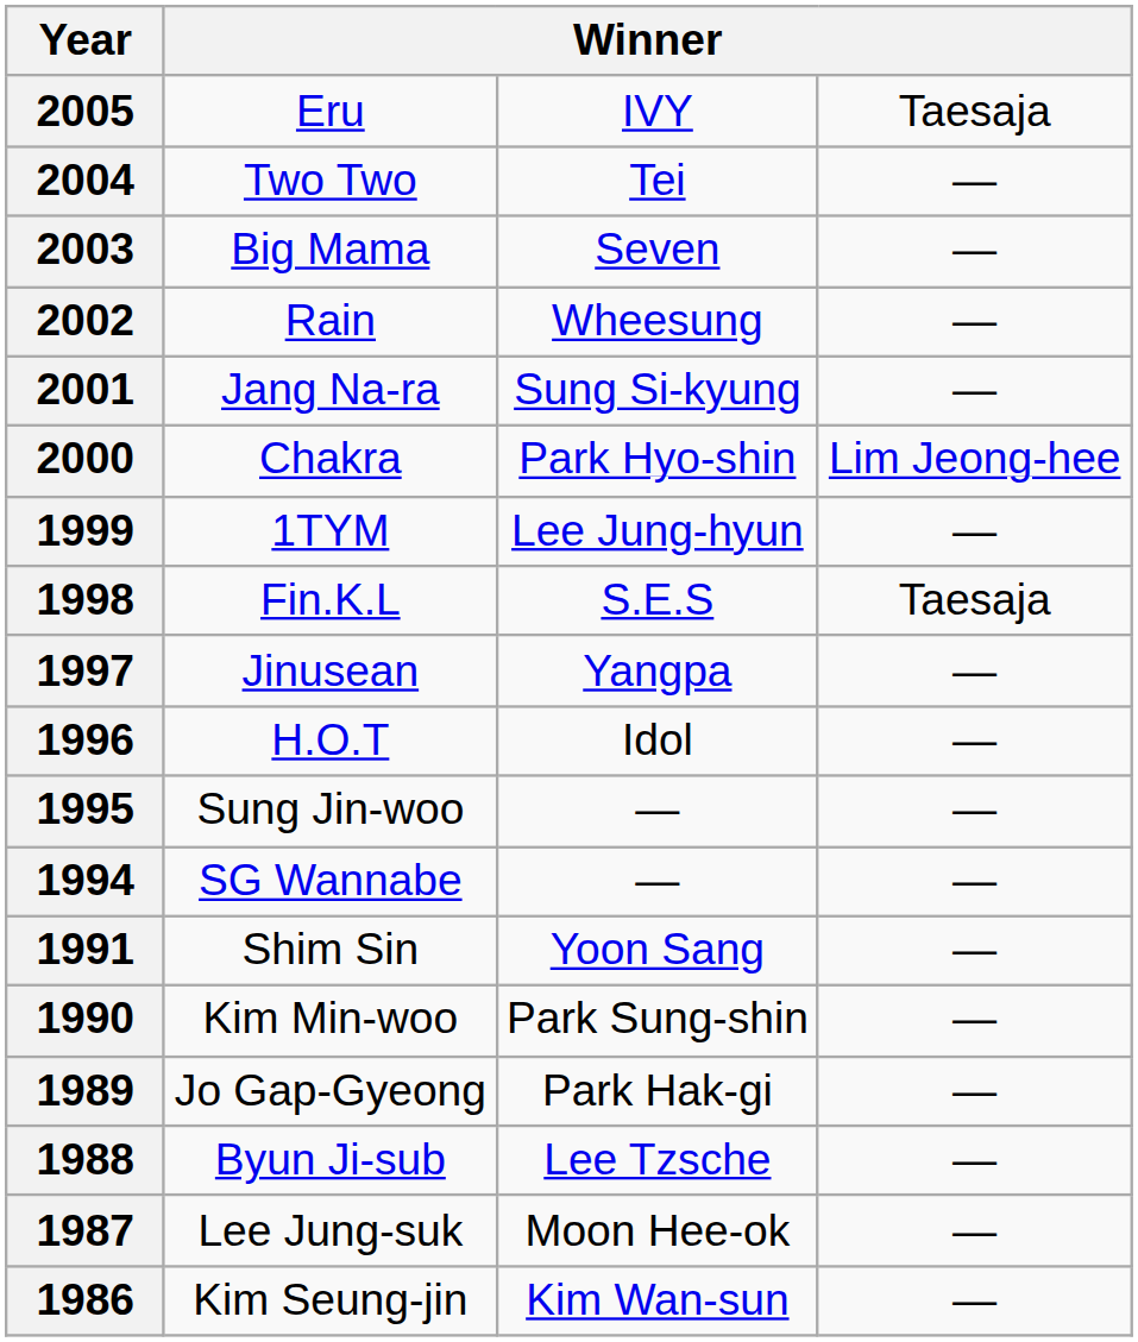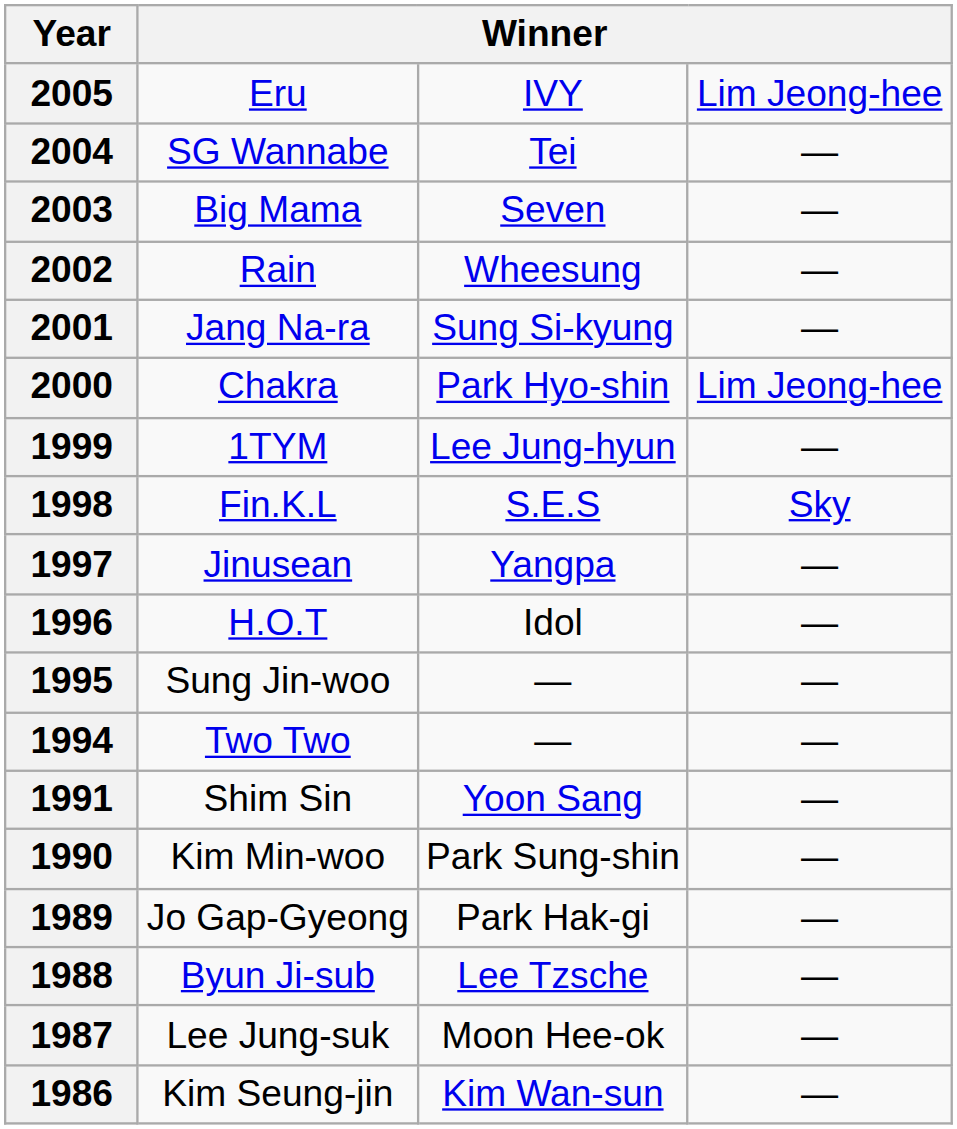 <table class="wikitable plainrowheaders" style="text-align: center">
 <tr>
 <th scope="col" width="50">Year</th>
 <th scope="col" colspan="3">Winner</th>
 </tr>
 <tr>
 <th scope="row" style="text-align:center;">2005</th>
 <td><a href='#'>Eru</a></td>
 <td><a href='#'>IVY</a></td>
-<td>Taesaja</td>
+<td><a href='#'>Lim Jeong-hee</a></td>
 </tr>
 <tr>
 <th scope="row" style="text-align:center;">2004</th>
-<td><a href='#'>Two Two</a></td>
+<td><a href='#'>SG Wannabe</a></td>
 <td><a href='#'>Tei</a></td>
 <td>—</td>
 </tr>
 <tr>
 <th scope="row" style="text-align:center;">2003</th>
 <td><a href='#'>Big Mama</a></td>
 <td><a href='#'>Seven</a></td>
 <td>—</td>
 </tr>
 <tr>
 <th scope="row" style="text-align:center;">2002</th>
 <td><a href='#'>Rain</a></td>
 <td><a href='#'>Wheesung</a></td>
 <td>—</td>
 </tr>
 <tr>
 <th scope="row" style="text-align:center;">2001</th>
 <td><a href='#'>Jang Na-ra</a></td>
 <td><a href='#'>Sung Si-kyung</a></td>
 <td>—</td>
 </tr>
 <tr>
 <th scope="row" style="text-align:center;">2000</th>
 <td><a href='#'>Chakra</a></td>
 <td><a href='#'>Park Hyo-shin</a></td>
 <td><a href='#'>Lim Jeong-hee</a></td>
 </tr>
 <tr>
 <th scope="row" style="text-align:center;">1999</th>
 <td><a href='#'>1TYM</a></td>
 <td><a href='#'>Lee Jung-hyun</a></td>
 <td>—</td>
 </tr>
 <tr>
 <th scope="row" style="text-align:center;">1998</th>
 <td><a href='#'>Fin.K.L</a></td>
 <td><a href='#'>S.E.S</a></td>
-<td>Taesaja</td>
+<td><a href='#'>Sky</a></td>
 </tr>
 <tr>
 <th scope="row" style="text-align:center;">1997</th>
 <td><a href='#'>Jinusean</a></td>
 <td><a href='#'>Yangpa</a></td>
 <td>—</td>
 </tr>
 <tr>
 <th scope="row" style="text-align:center;">1996</th>
 <td><a href='#'>H.O.T</a></td>
 <td>Idol</td>
 <td>—</td>
 </tr>
 <tr>
 <th scope="row" style="text-align:center;">1995</th>
 <td>Sung Jin-woo</td>
 <td>—</td>
 <td>—</td>
 </tr>
 <tr>
 <th scope="row" style="text-align:center;">1994</th>
-<td><a href='#'>SG Wannabe</a></td>
+<td><a href='#'>Two Two</a></td>
 <td>—</td>
 <td>—</td>
 </tr>
 <tr>
 <th scope="row" style="text-align:center;">1991</th>
 <td>Shim Sin</td>
 <td><a href='#'>Yoon Sang</a></td>
 <td>—</td>
 </tr>
 <tr>
 <th scope="row" style="text-align:center;">1990</th>
 <td>Kim Min-woo</td>
 <td>Park Sung-shin</td>
 <td>—</td>
 </tr>
 <tr>
 <th scope="row" style="text-align:center;">1989</th>
 <td>Jo Gap-Gyeong</td>
 <td>Park Hak-gi</td>
 <td>—</td>
 </tr>
 <tr>
 <th scope="row" style="text-align:center;">1988</th>
 <td><a href='#'>Byun Ji-sub</a></td>
 <td><a href='#'>Lee Tzsche</a></td>
 <td>—</td>
 </tr>
 <tr>
 <th scope="row" style="text-align:center;">1987</th>
 <td>Lee Jung-suk</td>
 <td>Moon Hee-ok</td>
 <td>—</td>
 </tr>
 <tr>
 <th scope="row" style="text-align:center;">1986</th>
 <td>Kim Seung-jin</td>
 <td><a href='#'>Kim Wan-sun</a></td>
 <td>—</td>
 </tr>
 </table>
